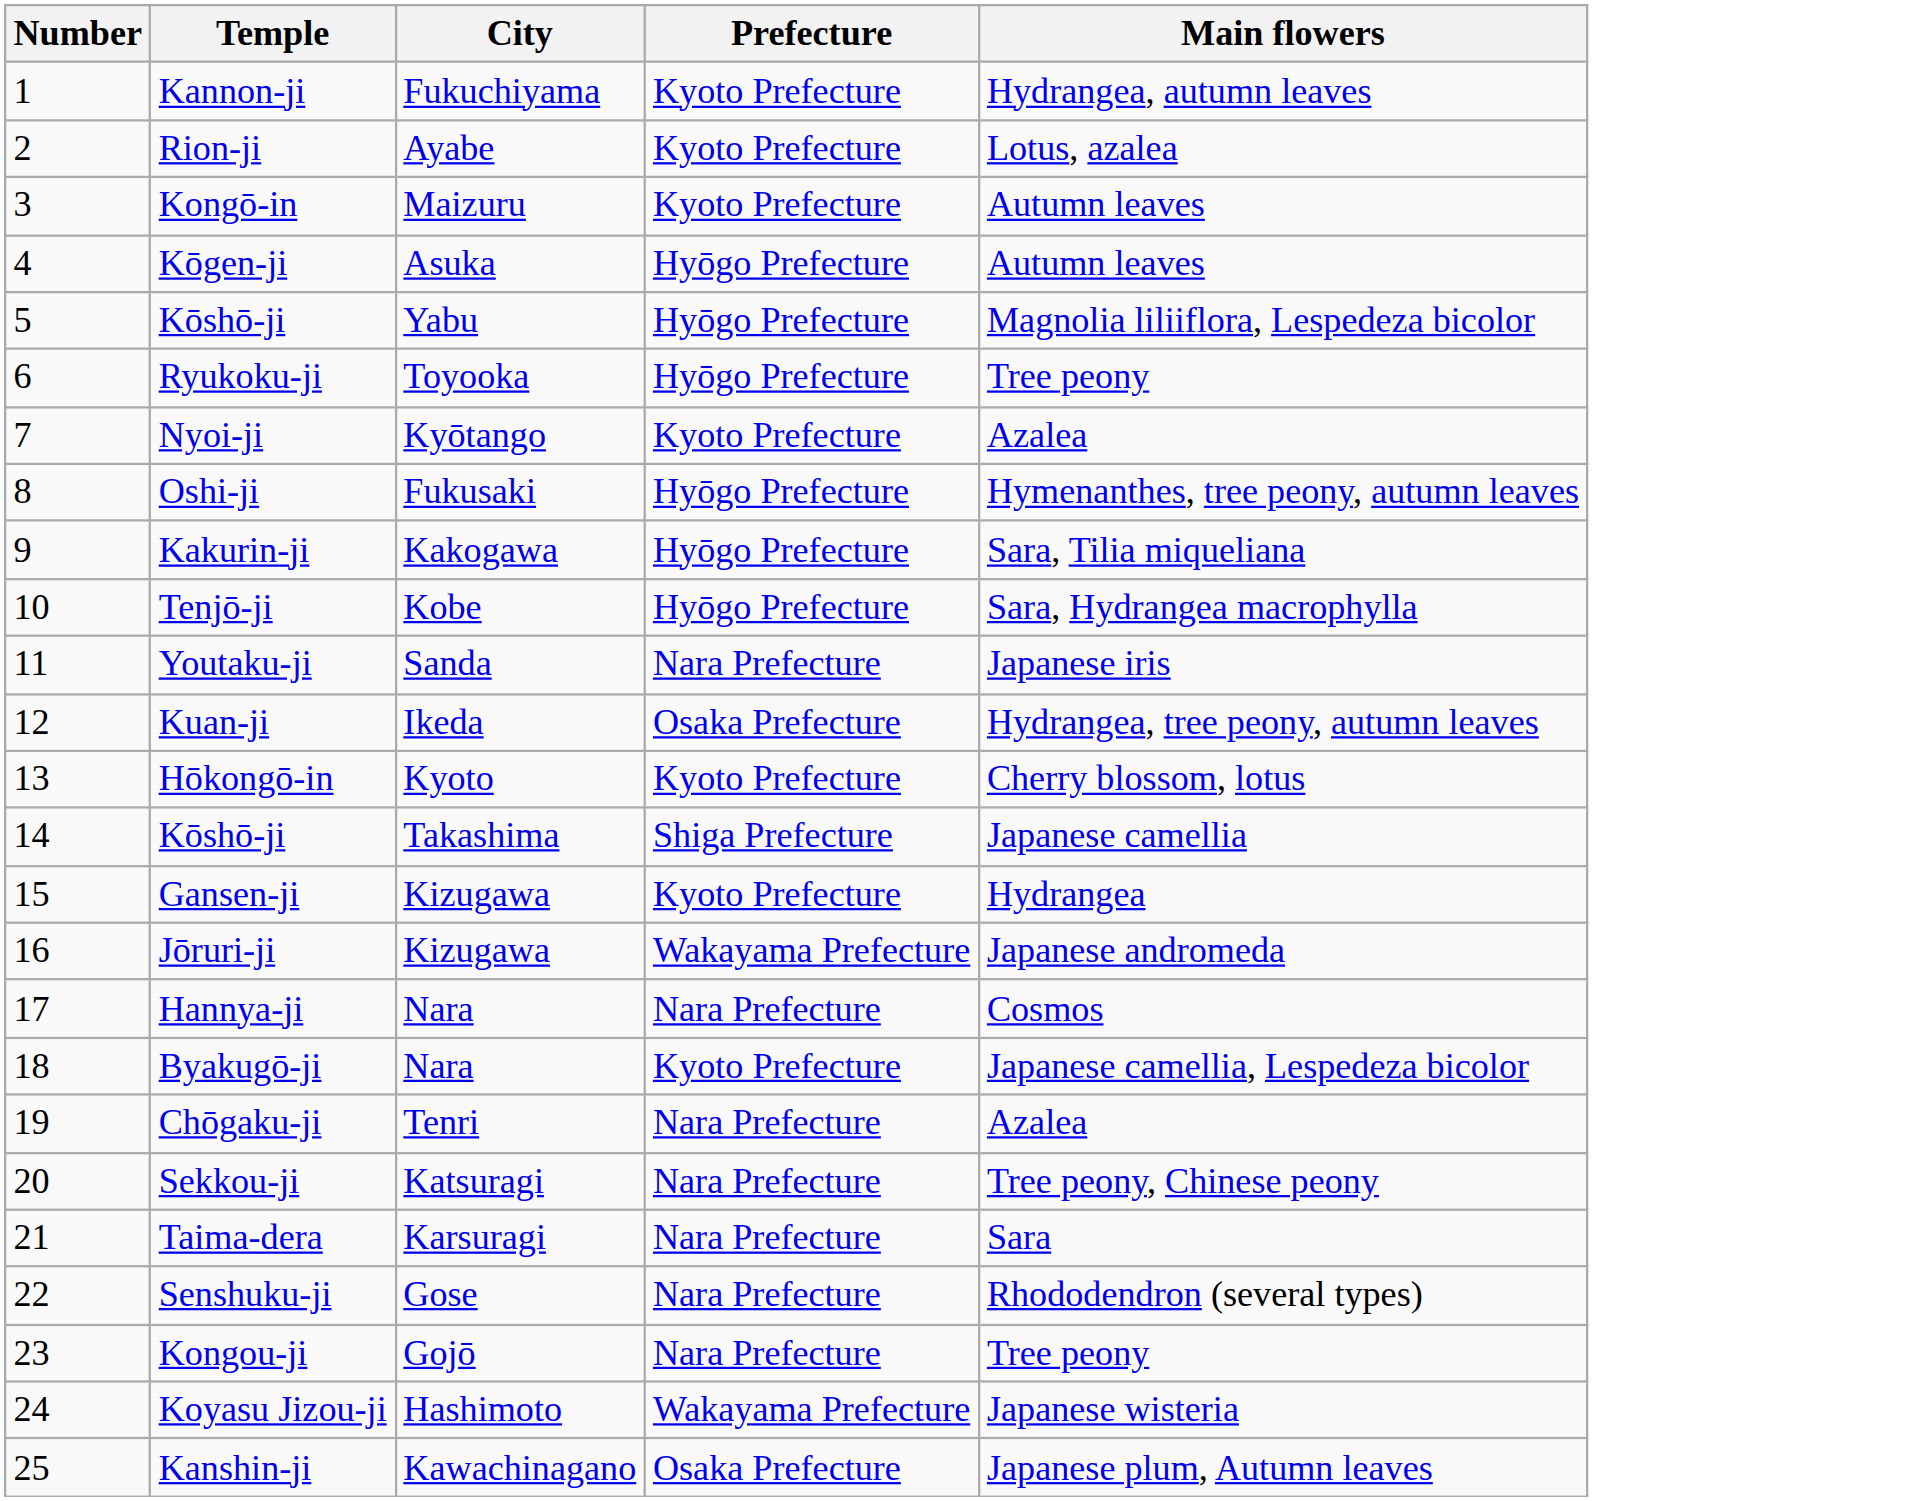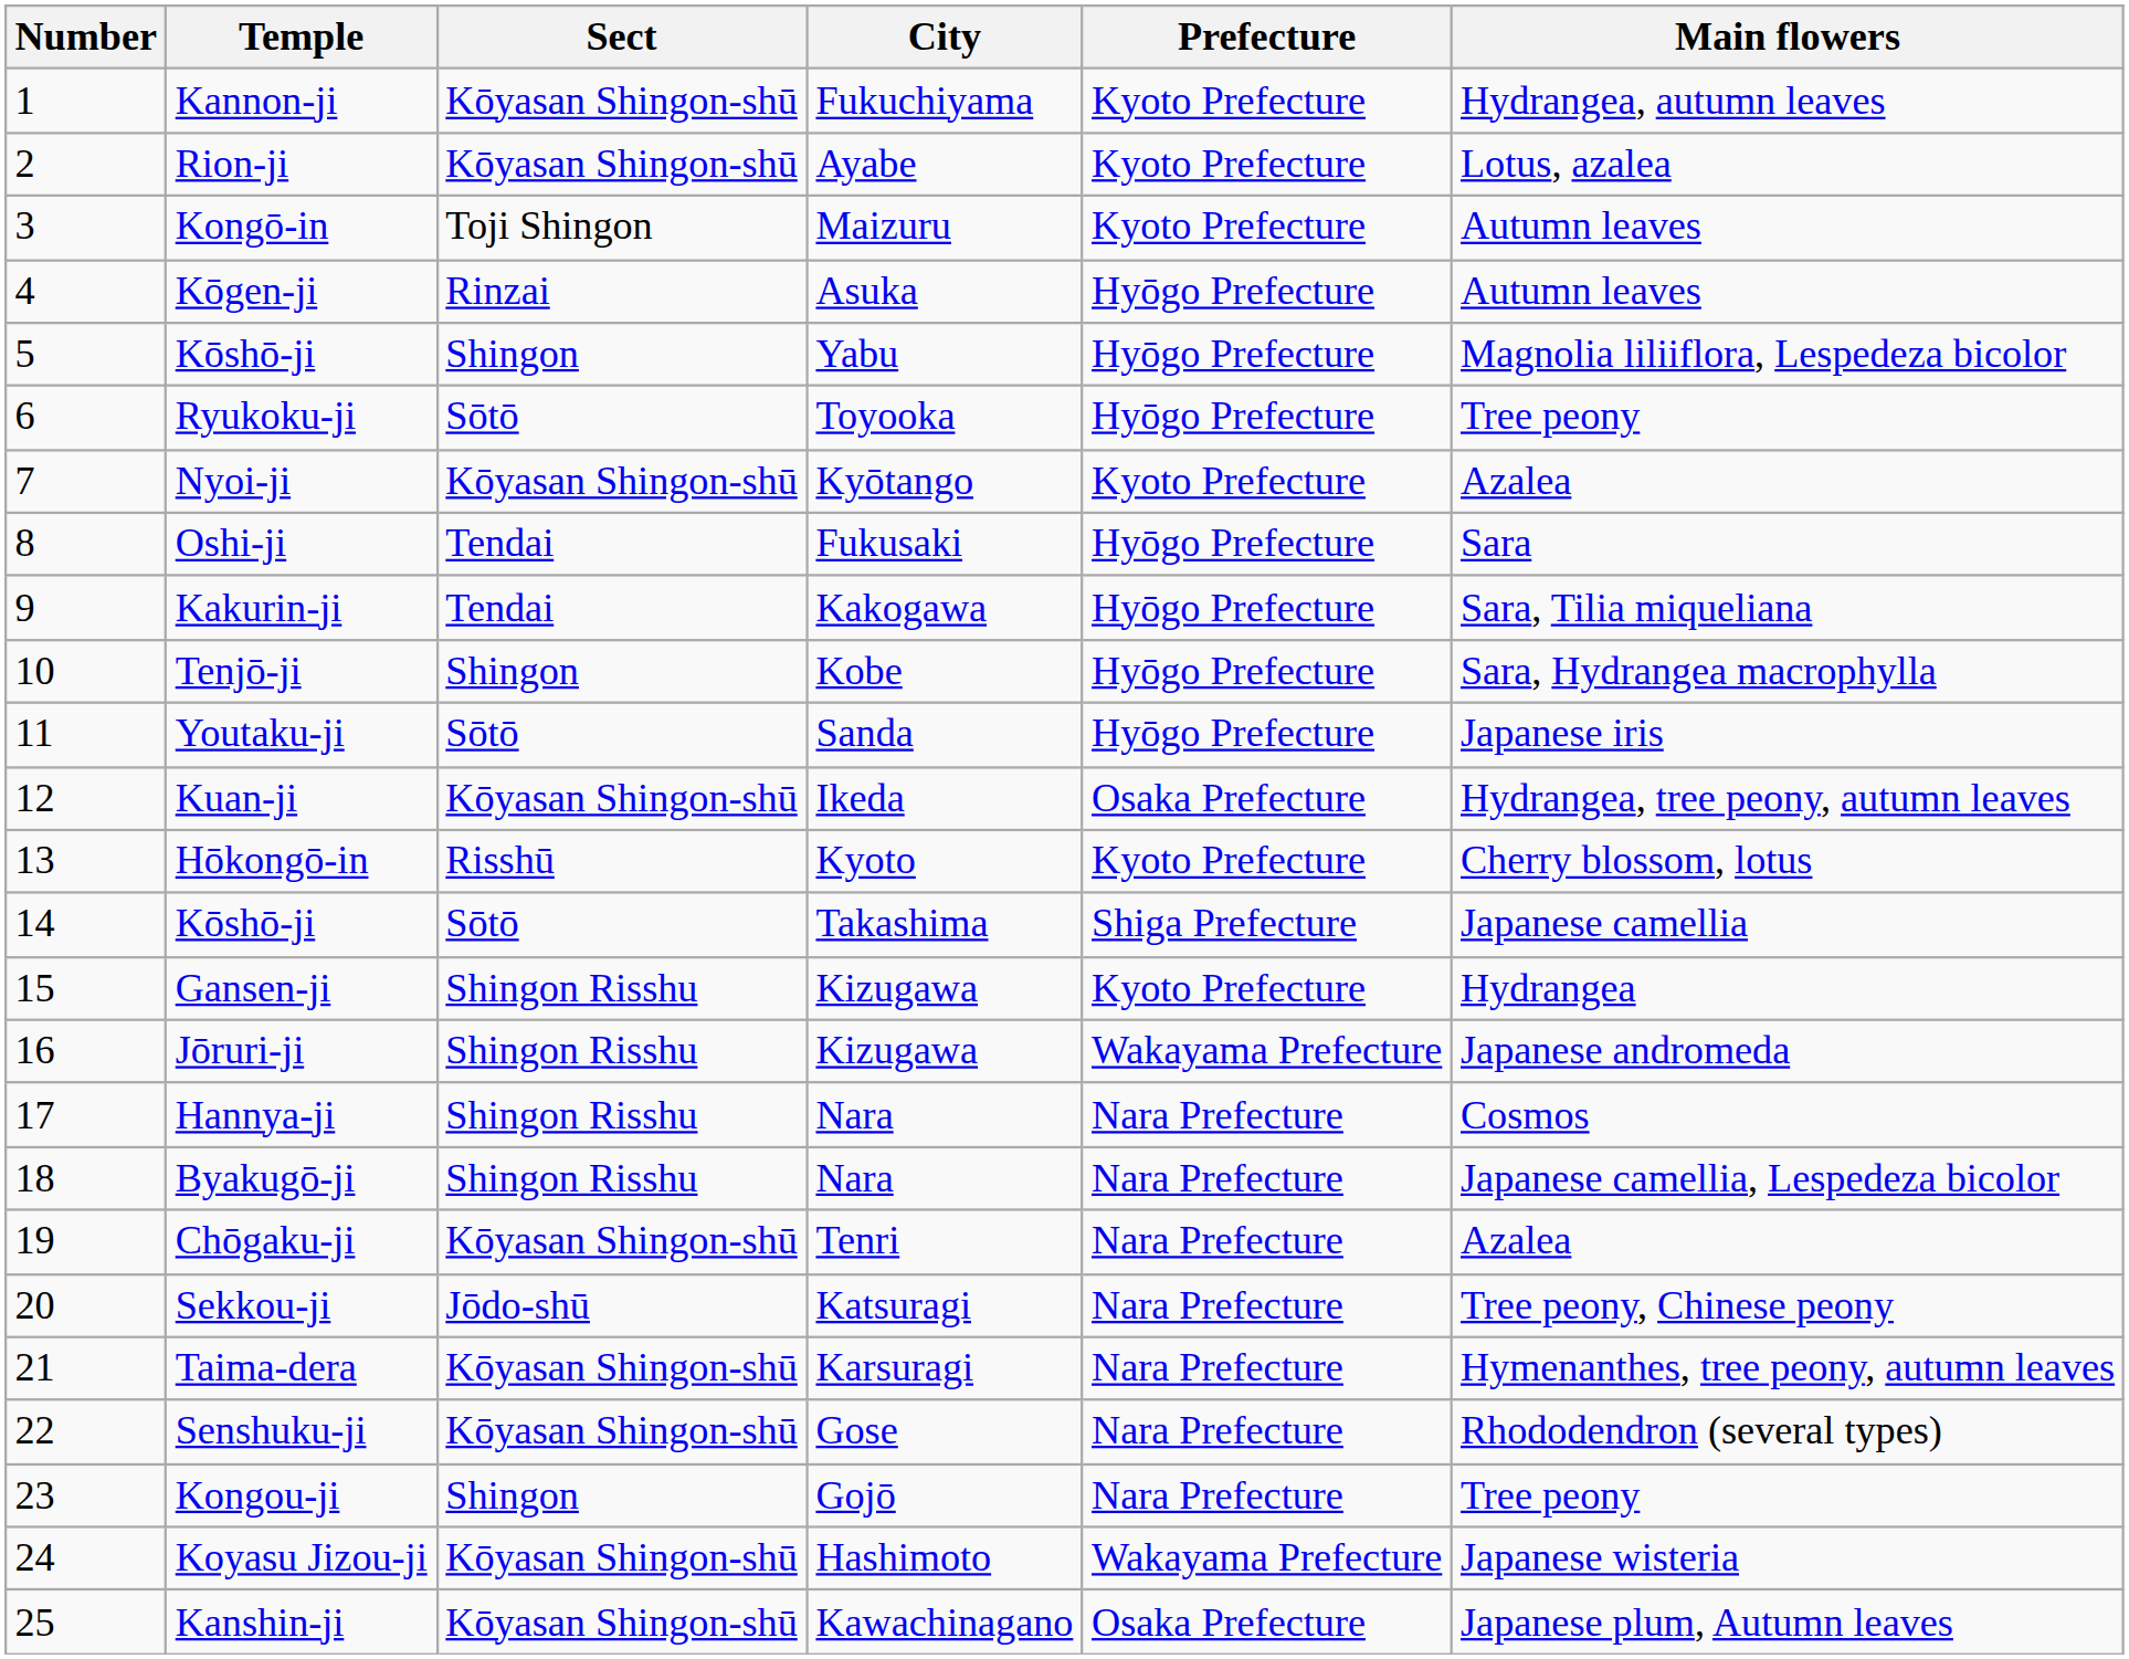 <table class="wikitable">
 <tr>
 <th>Number</th>
 <th>Temple</th>
+<th>Sect</th>
 <th>City</th>
 <th>Prefecture</th>
 <th>Main flowers</th>
 </tr>
 <tr>
 <td>1</td>
 <td><a href='#'>Kannon-ji</a></td>
+<td><a href='#'>Kōyasan Shingon-shū</a></td>
 <td><a href='#'>Fukuchiyama</a></td>
 <td><a href='#'>Kyoto Prefecture</a></td>
 <td><a href='#'>Hydrangea</a>, <a href='#'>autumn leaves</a></td>
 </tr>
 <tr>
 <td>2</td>
 <td><a href='#'>Rion-ji</a></td>
+<td><a href='#'>Kōyasan Shingon-shū</a></td>
 <td><a href='#'>Ayabe</a></td>
 <td><a href='#'>Kyoto Prefecture</a></td>
 <td><a href='#'>Lotus</a>, <a href='#'>azalea</a></td>
 </tr>
 <tr>
 <td>3</td>
 <td><a href='#'>Kongō-in</a></td>
+<td>Toji Shingon</td>
 <td><a href='#'>Maizuru</a></td>
 <td><a href='#'>Kyoto Prefecture</a></td>
 <td><a href='#'>Autumn leaves</a></td>
 </tr>
 <tr>
 <td>4</td>
 <td><a href='#'>Kōgen-ji</a></td>
+<td><a href='#'>Rinzai</a></td>
 <td><a href='#'>Asuka</a></td>
 <td><a href='#'>Hyōgo Prefecture</a></td>
 <td><a href='#'>Autumn leaves</a></td>
 </tr>
 <tr>
 <td>5</td>
 <td><a href='#'>Kōshō-ji</a></td>
+<td><a href='#'>Shingon</a></td>
 <td><a href='#'>Yabu</a></td>
 <td><a href='#'>Hyōgo Prefecture</a></td>
 <td><a href='#'>Magnolia liliiflora</a>, <a href='#'>Lespedeza bicolor</a></td>
 </tr>
 <tr>
 <td>6</td>
 <td><a href='#'>Ryukoku-ji</a></td>
+<td><a href='#'>Sōtō</a></td>
 <td><a href='#'>Toyooka</a></td>
 <td><a href='#'>Hyōgo Prefecture</a></td>
 <td><a href='#'>Tree peony</a></td>
 </tr>
 <tr>
 <td>7</td>
 <td><a href='#'>Nyoi-ji</a></td>
+<td><a href='#'>Kōyasan Shingon-shū</a></td>
 <td><a href='#'>Kyōtango</a></td>
 <td><a href='#'>Kyoto Prefecture</a></td>
 <td><a href='#'>Azalea</a></td>
 </tr>
 <tr>
 <td>8</td>
 <td><a href='#'>Oshi-ji</a></td>
+<td><a href='#'>Tendai</a></td>
 <td><a href='#'>Fukusaki</a></td>
 <td><a href='#'>Hyōgo Prefecture</a></td>
-<td><a href='#'>Hymenanthes</a>, <a href='#'>tree peony</a>, <a href='#'>autumn leaves</a></td>
+<td><a href='#'>Sara</a></td>
 </tr>
 <tr>
 <td>9</td>
 <td><a href='#'>Kakurin-ji</a></td>
+<td><a href='#'>Tendai</a></td>
 <td><a href='#'>Kakogawa</a></td>
 <td><a href='#'>Hyōgo Prefecture</a></td>
 <td><a href='#'>Sara</a>, <a href='#'>Tilia miqueliana</a></td>
 </tr>
 <tr>
 <td>10</td>
 <td><a href='#'>Tenjō-ji</a></td>
+<td><a href='#'>Shingon</a></td>
 <td><a href='#'>Kobe</a></td>
 <td><a href='#'>Hyōgo Prefecture</a></td>
 <td><a href='#'>Sara</a>, <a href='#'>Hydrangea macrophylla</a></td>
 </tr>
 <tr>
 <td>11</td>
 <td><a href='#'>Youtaku-ji</a></td>
+<td><a href='#'>Sōtō</a></td>
 <td><a href='#'>Sanda</a></td>
-<td><a href='#'>Nara Prefecture</a></td>
+<td><a href='#'>Hyōgo Prefecture</a></td>
 <td><a href='#'>Japanese iris</a></td>
 </tr>
 <tr>
 <td>12</td>
 <td><a href='#'>Kuan-ji</a></td>
+<td><a href='#'>Kōyasan Shingon-shū</a></td>
 <td><a href='#'>Ikeda</a></td>
 <td><a href='#'>Osaka Prefecture</a></td>
 <td><a href='#'>Hydrangea</a>, <a href='#'>tree peony</a>, <a href='#'>autumn leaves</a></td>
 </tr>
 <tr>
 <td>13</td>
 <td><a href='#'>Hōkongō-in</a></td>
+<td><a href='#'>Risshū</a></td>
 <td><a href='#'>Kyoto</a></td>
 <td><a href='#'>Kyoto Prefecture</a></td>
 <td><a href='#'>Cherry blossom</a>, <a href='#'>lotus</a></td>
 </tr>
 <tr>
 <td>14</td>
 <td><a href='#'>Kōshō-ji</a></td>
+<td><a href='#'>Sōtō</a></td>
 <td><a href='#'>Takashima</a></td>
 <td><a href='#'>Shiga Prefecture</a></td>
 <td><a href='#'>Japanese camellia</a></td>
 </tr>
 <tr>
 <td>15</td>
 <td><a href='#'>Gansen-ji</a></td>
+<td><a href='#'>Shingon Risshu</a></td>
 <td><a href='#'>Kizugawa</a></td>
 <td><a href='#'>Kyoto Prefecture</a></td>
 <td><a href='#'>Hydrangea</a></td>
 </tr>
 <tr>
 <td>16</td>
 <td><a href='#'>Jōruri-ji</a></td>
+<td><a href='#'>Shingon Risshu</a></td>
 <td><a href='#'>Kizugawa</a></td>
 <td><a href='#'>Wakayama Prefecture</a></td>
 <td><a href='#'>Japanese andromeda</a></td>
 </tr>
 <tr>
 <td>17</td>
 <td><a href='#'>Hannya-ji</a></td>
+<td><a href='#'>Shingon Risshu</a></td>
 <td><a href='#'>Nara</a></td>
 <td><a href='#'>Nara Prefecture</a></td>
 <td><a href='#'>Cosmos</a></td>
 </tr>
 <tr>
 <td>18</td>
 <td><a href='#'>Byakugō-ji</a></td>
+<td><a href='#'>Shingon Risshu</a></td>
 <td><a href='#'>Nara</a></td>
-<td><a href='#'>Kyoto Prefecture</a></td>
+<td><a href='#'>Nara Prefecture</a></td>
 <td><a href='#'>Japanese camellia</a>, <a href='#'>Lespedeza bicolor</a></td>
 </tr>
 <tr>
 <td>19</td>
 <td><a href='#'>Chōgaku-ji</a></td>
+<td><a href='#'>Kōyasan Shingon-shū</a></td>
 <td><a href='#'>Tenri</a></td>
 <td><a href='#'>Nara Prefecture</a></td>
 <td><a href='#'>Azalea</a></td>
 </tr>
 <tr>
 <td>20</td>
 <td><a href='#'>Sekkou-ji</a></td>
+<td><a href='#'>Jōdo-shū</a></td>
 <td><a href='#'>Katsuragi</a></td>
 <td><a href='#'>Nara Prefecture</a></td>
 <td><a href='#'>Tree peony</a>, <a href='#'>Chinese peony</a></td>
 </tr>
 <tr>
 <td>21</td>
 <td><a href='#'>Taima-dera</a></td>
+<td><a href='#'>Kōyasan Shingon-shū</a></td>
 <td><a href='#'>Karsuragi</a></td>
 <td><a href='#'>Nara Prefecture</a></td>
-<td><a href='#'>Sara</a></td>
+<td><a href='#'>Hymenanthes</a>, <a href='#'>tree peony</a>, <a href='#'>autumn leaves</a></td>
 </tr>
 <tr>
 <td>22</td>
 <td><a href='#'>Senshuku-ji</a></td>
+<td><a href='#'>Kōyasan Shingon-shū</a></td>
 <td><a href='#'>Gose</a></td>
 <td><a href='#'>Nara Prefecture</a></td>
 <td><a href='#'>Rhododendron</a> (several types)</td>
 </tr>
 <tr>
 <td>23</td>
 <td><a href='#'>Kongou-ji</a></td>
+<td><a href='#'>Shingon</a></td>
 <td><a href='#'>Gojō</a></td>
 <td><a href='#'>Nara Prefecture</a></td>
 <td><a href='#'>Tree peony</a></td>
 </tr>
 <tr>
 <td>24</td>
 <td><a href='#'>Koyasu Jizou-ji</a></td>
+<td><a href='#'>Kōyasan Shingon-shū</a></td>
 <td><a href='#'>Hashimoto</a></td>
 <td><a href='#'>Wakayama Prefecture</a></td>
 <td><a href='#'>Japanese wisteria</a></td>
 </tr>
 <tr>
 <td>25</td>
 <td><a href='#'>Kanshin-ji</a></td>
+<td><a href='#'>Kōyasan Shingon-shū</a></td>
 <td><a href='#'>Kawachinagano</a></td>
 <td><a href='#'>Osaka Prefecture</a></td>
 <td><a href='#'>Japanese plum</a>, <a href='#'>Autumn leaves</a></td>
 </tr>
 </table>
